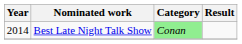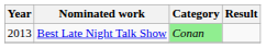 <table class="wikitable sortable">
 <tr>
 <th>Year</th>
 <th>Nominated work</th>
 <th>Category</th>
 <th>Result</th>
 </tr>
 <tr>
-<td>2014</td>
+<td>2013</td>
 <td><a href='#'>Best Late Night Talk Show</a></td>
 <td style="background: lightgreen;"><em>Conan</em></td>
 <td></td>
 </tr>
 <tr>
 </tr>
 </table>
